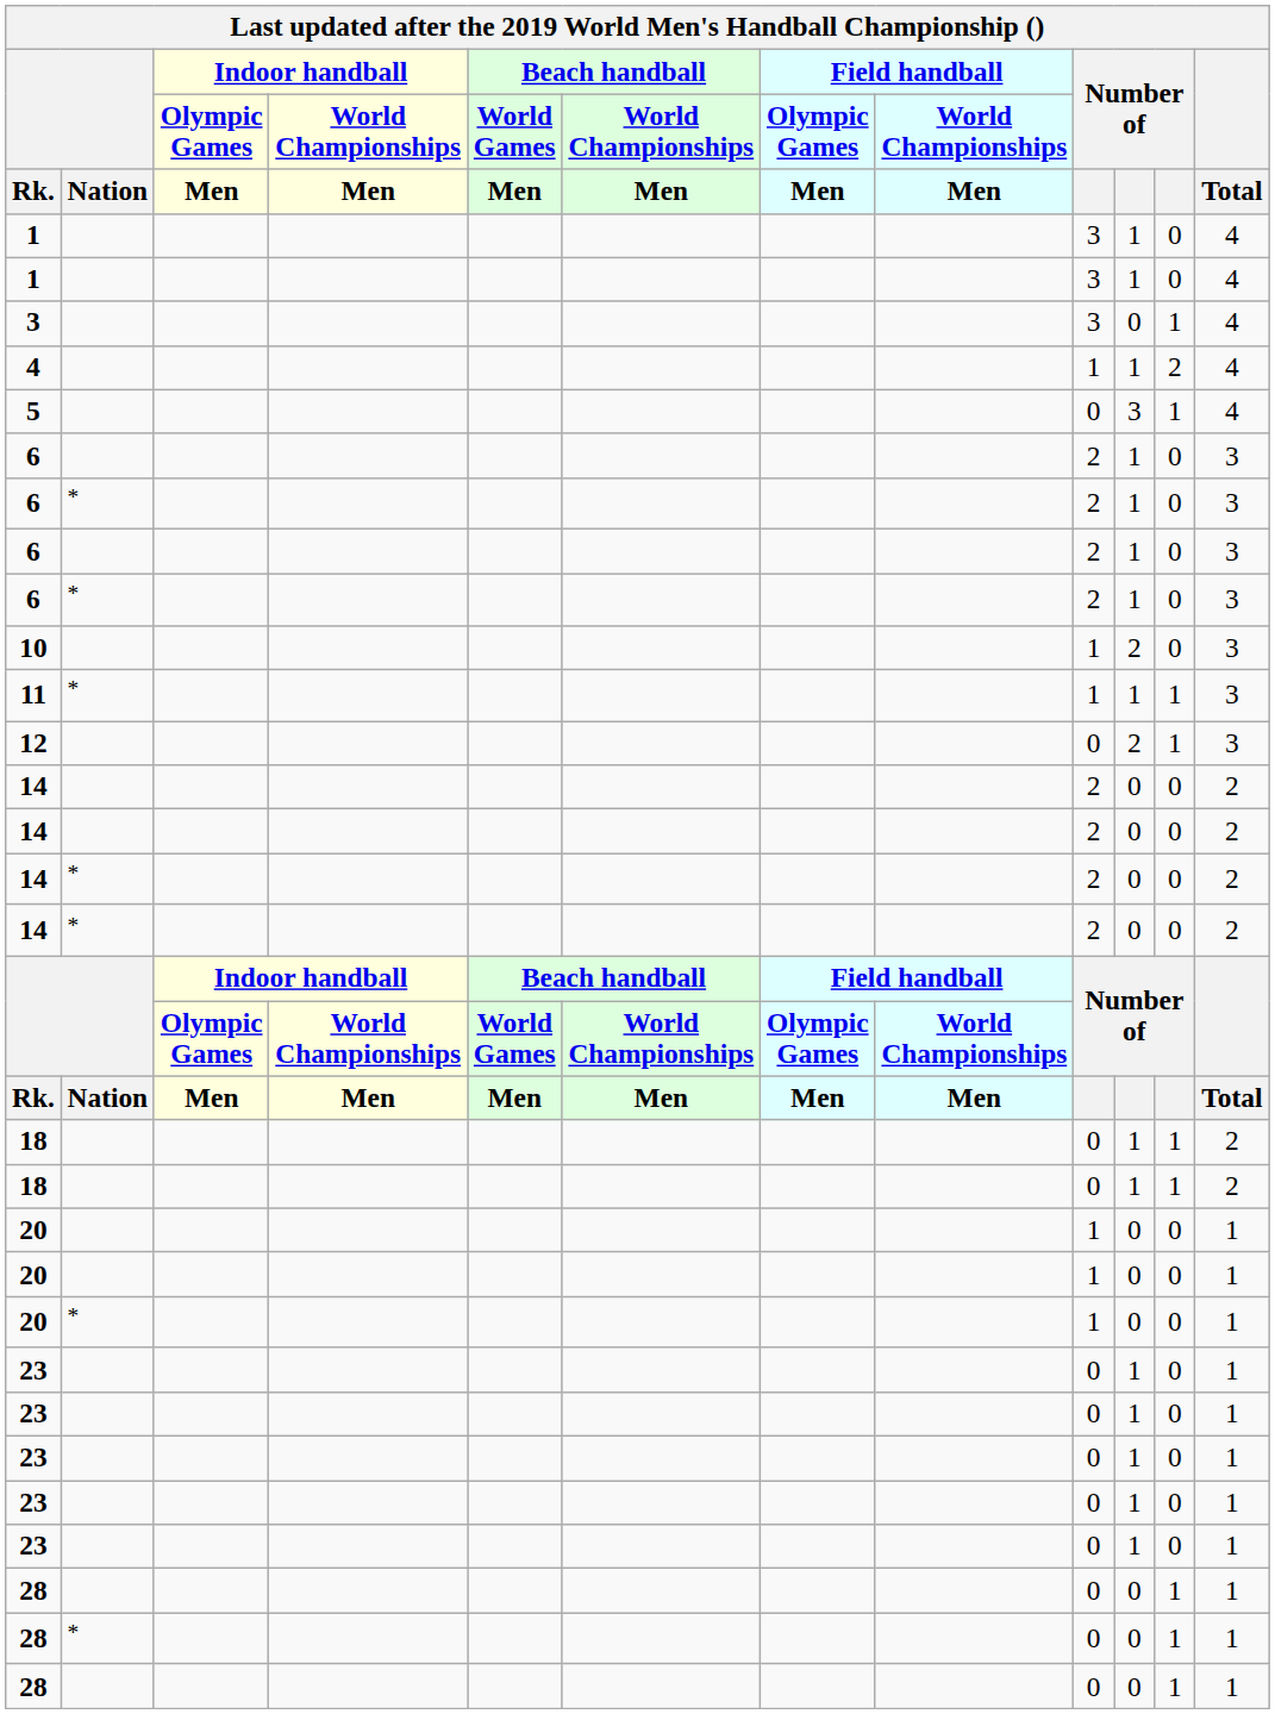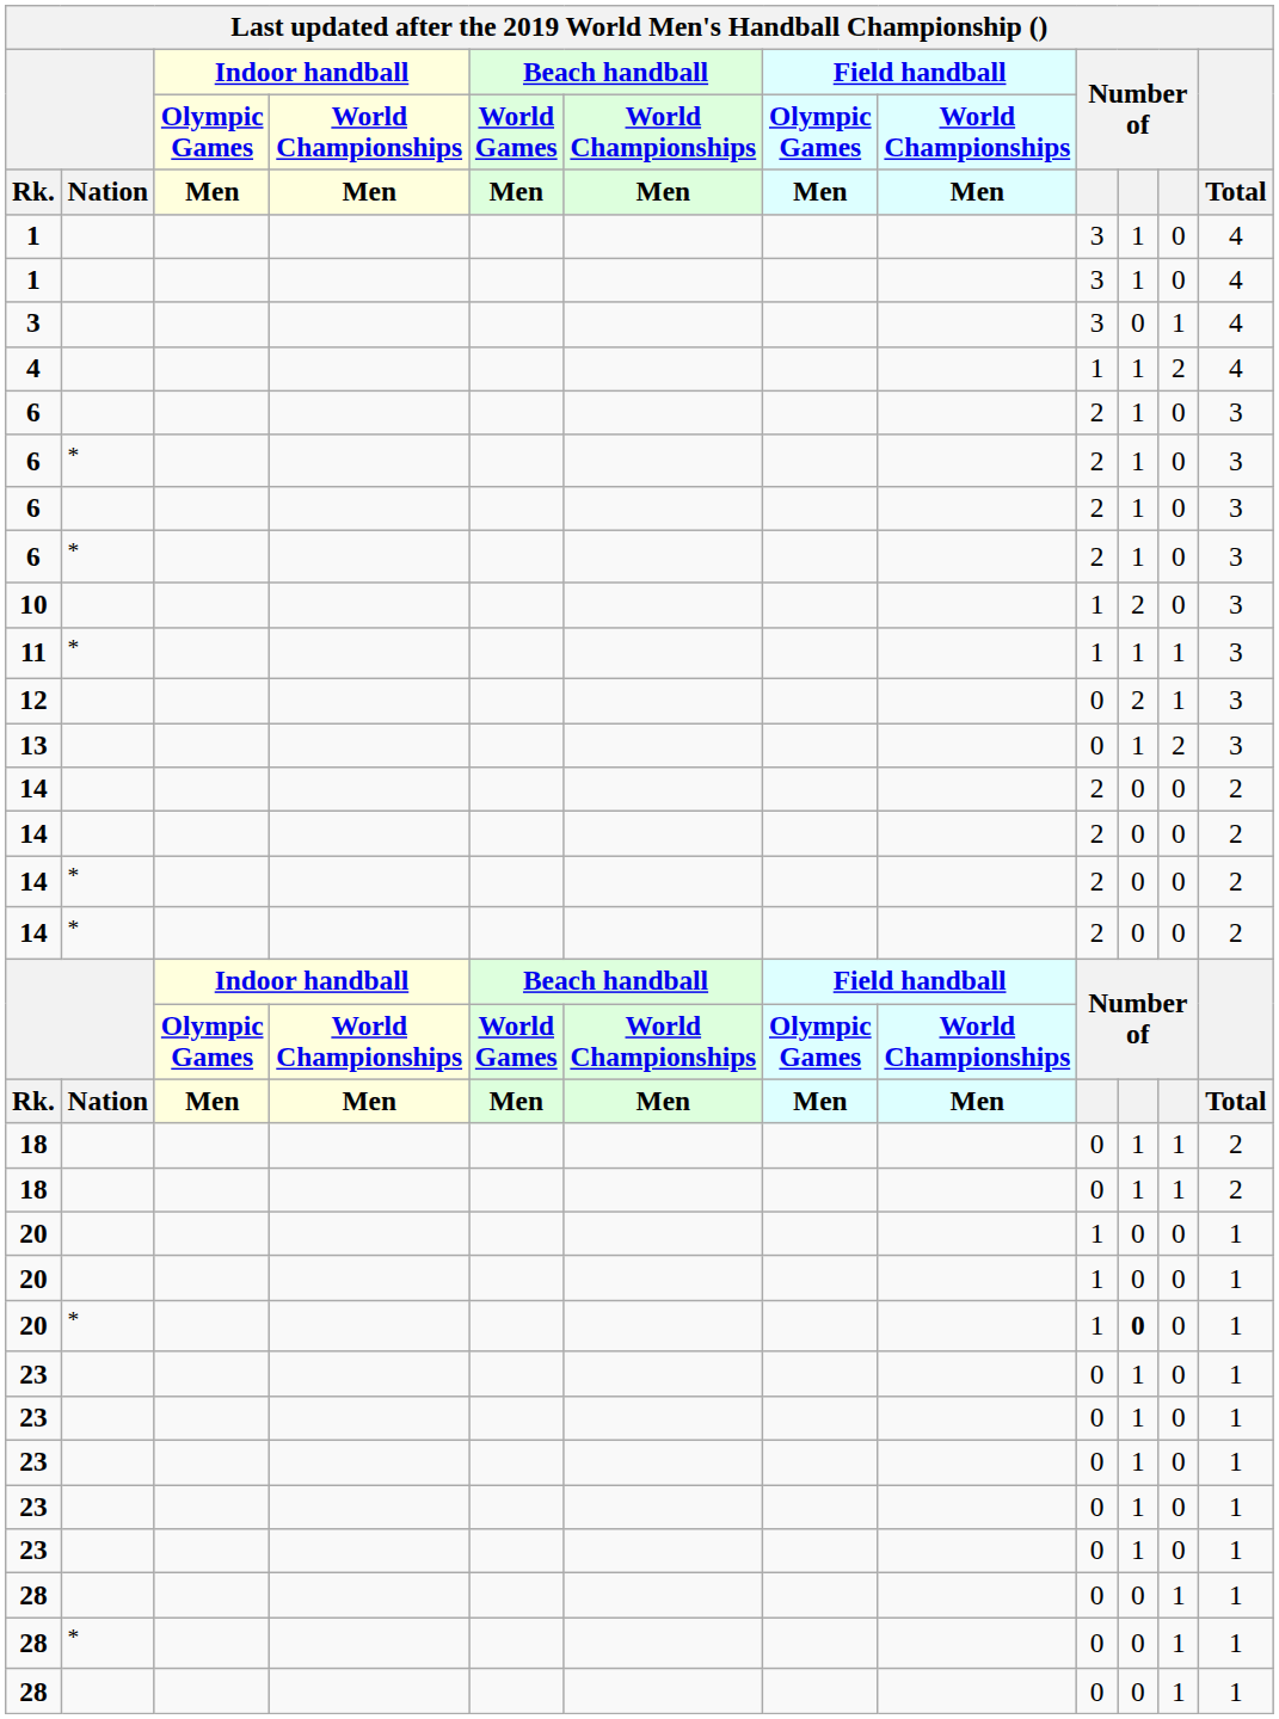 <table class="wikitable" style="margin-top: 0em; text-align: center; font-size: 100%;">
 <tr>
 <th colspan="12">Last updated after the 2019 World Men's Handball Championship ()</th>
 </tr>
 <tr>
 <th rowspan="2" colspan="2"></th>
 <th colspan="2" style="background: #ffd;"><a href='#'>Indoor handball</a></th>
 <th colspan="2" style="background: #dfd;"><a href='#'>Beach handball</a></th>
 <th colspan="2" style="background: #dff;"><a href='#'>Field handball</a></th>
 <th rowspan="2" colspan="3">Number of</th>
 <th rowspan="2"></th>
 </tr>
 <tr>
 <th style="background: #ffd;"><a href='#'>Olympic Games</a></th>
 <th style="background: #ffd;"><a href='#'>World Championships</a></th>
 <th style="background: #dfd;"><a href='#'>World Games</a></th>
 <th style="background: #dfd;"><a href='#'>World Championships</a></th>
 <th style="background: #dff;"><a href='#'>Olympic Games</a></th>
 <th style="background: #dff;"><a href='#'>World Championships</a></th>
 </tr>
 <tr>
 <th style="width: 1em;">Rk.</th>
 <th>Nation</th>
 <th style="background: #ffd; width: 1em;">Men</th>
 <th style="background: #ffd; width: 1em;">Men</th>
 <th style="background: #dfd; width: 1em;">Men</th>
 <th style="background: #dfd; width: 1em;">Men</th>
 <th style="background: #dff; width: 1em;">Men</th>
 <th style="background: #dff; width: 1em;">Men</th>
 <th style="width: 1em;"></th>
 <th style="width: 1em;"></th>
 <th style="width: 1em;"></th>
 <th style="width: 1em;">Total</th>
 </tr>
 <tr>
 <td><strong>1</strong></td>
 <td style="text-align: left;"></td>
 <td></td>
 <td></td>
 <td></td>
 <td></td>
 <td></td>
 <td></td>
 <td>3</td>
 <td>1</td>
 <td>0</td>
 <td>4</td>
 </tr>
 <tr>
 <td><strong>1</strong></td>
 <td style="text-align: left;"></td>
 <td></td>
 <td></td>
 <td></td>
 <td></td>
 <td></td>
 <td></td>
 <td>3</td>
 <td>1</td>
 <td>0</td>
 <td>4</td>
 </tr>
 <tr>
 <td><strong>3</strong></td>
 <td style="text-align: left;"></td>
 <td></td>
 <td></td>
 <td></td>
 <td></td>
 <td></td>
 <td></td>
 <td>3</td>
 <td>0</td>
 <td>1</td>
 <td>4</td>
 </tr>
 <tr>
 <td><strong>4</strong></td>
 <td style="text-align: left;"></td>
 <td></td>
 <td></td>
 <td></td>
 <td></td>
 <td></td>
 <td></td>
 <td>1</td>
 <td>1</td>
 <td>2</td>
-<td>4</td>
-</tr>
-<tr>
-<td><strong>5</strong></td>
-<td style="text-align: left;"></td>
-<td></td>
-<td></td>
-<td></td>
-<td></td>
-<td></td>
-<td></td>
-<td>0</td>
-<td>3</td>
-<td>1</td>
 <td>4</td>
 </tr>
 <tr>
 <td><strong>6</strong></td>
 <td style="text-align: left;"></td>
 <td></td>
 <td></td>
 <td></td>
 <td></td>
 <td></td>
 <td></td>
 <td>2</td>
 <td>1</td>
 <td>0</td>
 <td>3</td>
 </tr>
 <tr>
 <td><strong>6</strong></td>
 <td style="text-align: left;"><em></em><sup>*</sup></td>
 <td></td>
 <td></td>
 <td></td>
 <td></td>
 <td></td>
 <td></td>
 <td>2</td>
 <td>1</td>
 <td>0</td>
 <td>3</td>
 </tr>
 <tr>
 <td><strong>6</strong></td>
 <td style="text-align: left;"></td>
 <td></td>
 <td></td>
 <td></td>
 <td></td>
 <td></td>
 <td></td>
 <td>2</td>
 <td>1</td>
 <td>0</td>
 <td>3</td>
 </tr>
 <tr>
 <td><strong>6</strong></td>
 <td style="text-align: left;"><em></em><sup>*</sup></td>
 <td></td>
 <td></td>
 <td></td>
 <td></td>
 <td></td>
 <td></td>
 <td>2</td>
 <td>1</td>
 <td>0</td>
 <td>3</td>
 </tr>
 <tr>
 <td><strong>10</strong></td>
 <td style="text-align: left;"></td>
 <td></td>
 <td></td>
 <td></td>
 <td></td>
 <td></td>
 <td></td>
 <td>1</td>
 <td>2</td>
 <td>0</td>
 <td>3</td>
 </tr>
 <tr>
 <td><strong>11</strong></td>
 <td style="text-align: left;"><em></em><sup>*</sup></td>
 <td></td>
 <td></td>
 <td></td>
 <td></td>
 <td></td>
 <td></td>
 <td>1</td>
 <td>1</td>
 <td>1</td>
 <td>3</td>
 </tr>
 <tr>
 <td><strong>12</strong></td>
 <td style="text-align: left;"></td>
 <td></td>
 <td></td>
 <td></td>
 <td></td>
 <td></td>
 <td></td>
 <td>0</td>
 <td>2</td>
 <td>1</td>
+<td>3</td>
+</tr>
+<tr>
+<td><strong>13</strong></td>
+<td style="text-align: left;"></td>
+<td></td>
+<td></td>
+<td></td>
+<td></td>
+<td></td>
+<td></td>
+<td>0</td>
+<td>1</td>
+<td>2</td>
 <td>3</td>
 </tr>
 <tr>
 <td><strong>14</strong></td>
 <td style="text-align: left;"></td>
 <td></td>
 <td></td>
 <td></td>
 <td></td>
 <td></td>
 <td></td>
 <td>2</td>
 <td>0</td>
 <td>0</td>
 <td>2</td>
 </tr>
 <tr>
 <td><strong>14</strong></td>
 <td style="text-align: left;"></td>
 <td></td>
 <td></td>
 <td></td>
 <td></td>
 <td></td>
 <td></td>
 <td>2</td>
 <td>0</td>
 <td>0</td>
 <td>2</td>
 </tr>
 <tr>
 <td><strong>14</strong></td>
 <td style="text-align: left;"><em></em><sup>*</sup></td>
 <td></td>
 <td></td>
 <td></td>
 <td></td>
 <td></td>
 <td></td>
 <td>2</td>
 <td>0</td>
 <td>0</td>
 <td>2</td>
 </tr>
 <tr>
 <td><strong>14</strong></td>
 <td style="text-align: left;"><em></em><sup>*</sup></td>
 <td></td>
 <td></td>
 <td></td>
 <td></td>
 <td></td>
 <td></td>
 <td>2</td>
 <td>0</td>
 <td>0</td>
 <td>2</td>
 </tr>
 <tr>
 <th rowspan="2" colspan="2"></th>
 <th colspan="2" style="background: #ffd;"><a href='#'>Indoor handball</a></th>
 <th colspan="2" style="background: #dfd;"><a href='#'>Beach handball</a></th>
 <th colspan="2" style="background: #dff;"><a href='#'>Field handball</a></th>
 <th rowspan="2" colspan="3">Number of</th>
 <th rowspan="2"></th>
 </tr>
 <tr>
 <th style="background: #ffd;"><a href='#'>Olympic Games</a></th>
 <th style="background: #ffd;"><a href='#'>World Championships</a></th>
 <th style="background: #dfd;"><a href='#'>World Games</a></th>
 <th style="background: #dfd;"><a href='#'>World Championships</a></th>
 <th style="background: #dff;"><a href='#'>Olympic Games</a></th>
 <th style="background: #dff;"><a href='#'>World Championships</a></th>
 </tr>
 <tr>
 <th style="width: 1em;">Rk.</th>
 <th>Nation</th>
 <th style="background: #ffd; width: 1em;">Men</th>
 <th style="background: #ffd; width: 1em;">Men</th>
 <th style="background: #dfd; width: 1em;">Men</th>
 <th style="background: #dfd; width: 1em;">Men</th>
 <th style="background: #dff; width: 1em;">Men</th>
 <th style="background: #dff; width: 1em;">Men</th>
 <th style="width: 1em;"></th>
 <th style="width: 1em;"></th>
 <th style="width: 1em;"></th>
 <th style="width: 1em;">Total</th>
 </tr>
 <tr>
 <td><strong>18</strong></td>
 <td style="text-align: left;"></td>
 <td></td>
 <td></td>
 <td></td>
 <td></td>
 <td></td>
 <td></td>
 <td>0</td>
 <td>1</td>
 <td>1</td>
 <td>2</td>
 </tr>
 <tr>
 <td><strong>18</strong></td>
 <td style="text-align: left;"></td>
 <td></td>
 <td></td>
 <td></td>
 <td></td>
 <td></td>
 <td></td>
 <td>0</td>
 <td>1</td>
 <td>1</td>
 <td>2</td>
 </tr>
 <tr>
 <td><strong>20</strong></td>
 <td style="text-align: left;"></td>
 <td></td>
 <td></td>
 <td></td>
 <td></td>
 <td></td>
 <td></td>
 <td>1</td>
 <td>0</td>
 <td>0</td>
 <td>1</td>
 </tr>
 <tr>
 <td><strong>20</strong></td>
 <td style="text-align: left;"></td>
 <td></td>
 <td></td>
 <td></td>
 <td></td>
 <td></td>
 <td></td>
 <td>1</td>
 <td>0</td>
 <td>0</td>
 <td>1</td>
 </tr>
 <tr>
 <td><strong>20</strong></td>
 <td style="text-align: left;"><em></em><sup>*</sup></td>
 <td></td>
 <td></td>
 <td></td>
 <td></td>
 <td></td>
 <td></td>
 <td>1</td>
-<td>0</td>
+<td><strong>0</strong></td>
 <td>0</td>
 <td>1</td>
 </tr>
 <tr>
 <td><strong>23</strong></td>
 <td style="text-align: left;"></td>
 <td></td>
 <td></td>
 <td></td>
 <td></td>
 <td></td>
 <td></td>
 <td>0</td>
 <td>1</td>
 <td>0</td>
 <td>1</td>
 </tr>
 <tr>
 <td><strong>23</strong></td>
 <td style="text-align: left;"></td>
 <td></td>
 <td></td>
 <td></td>
 <td></td>
 <td></td>
 <td></td>
 <td>0</td>
 <td>1</td>
 <td>0</td>
 <td>1</td>
 </tr>
 <tr>
 <td><strong>23</strong></td>
 <td style="text-align: left;"></td>
 <td></td>
 <td></td>
 <td></td>
 <td></td>
 <td></td>
 <td></td>
 <td>0</td>
 <td>1</td>
 <td>0</td>
 <td>1</td>
 </tr>
 <tr>
 <td><strong>23</strong></td>
 <td style="text-align: left;"></td>
 <td></td>
 <td></td>
 <td></td>
 <td></td>
 <td></td>
 <td></td>
 <td>0</td>
 <td>1</td>
 <td>0</td>
 <td>1</td>
 </tr>
 <tr>
 <td><strong>23</strong></td>
 <td style="text-align: left;"></td>
 <td></td>
 <td></td>
 <td></td>
 <td></td>
 <td></td>
 <td></td>
 <td>0</td>
 <td>1</td>
 <td>0</td>
 <td>1</td>
 </tr>
 <tr>
 <td><strong>28</strong></td>
 <td style="text-align: left;"></td>
 <td></td>
 <td></td>
 <td></td>
 <td></td>
 <td></td>
 <td></td>
 <td>0</td>
 <td>0</td>
 <td>1</td>
 <td>1</td>
 </tr>
 <tr>
 <td><strong>28</strong></td>
 <td style="text-align: left;"><em></em><sup>*</sup></td>
 <td></td>
 <td></td>
 <td></td>
 <td></td>
 <td></td>
 <td></td>
 <td>0</td>
 <td>0</td>
 <td>1</td>
 <td>1</td>
 </tr>
 <tr>
 <td><strong>28</strong></td>
 <td style="text-align: left;"></td>
 <td></td>
 <td></td>
 <td></td>
 <td></td>
 <td></td>
 <td></td>
 <td>0</td>
 <td>0</td>
 <td>1</td>
 <td>1</td>
 </tr>
 </table>
